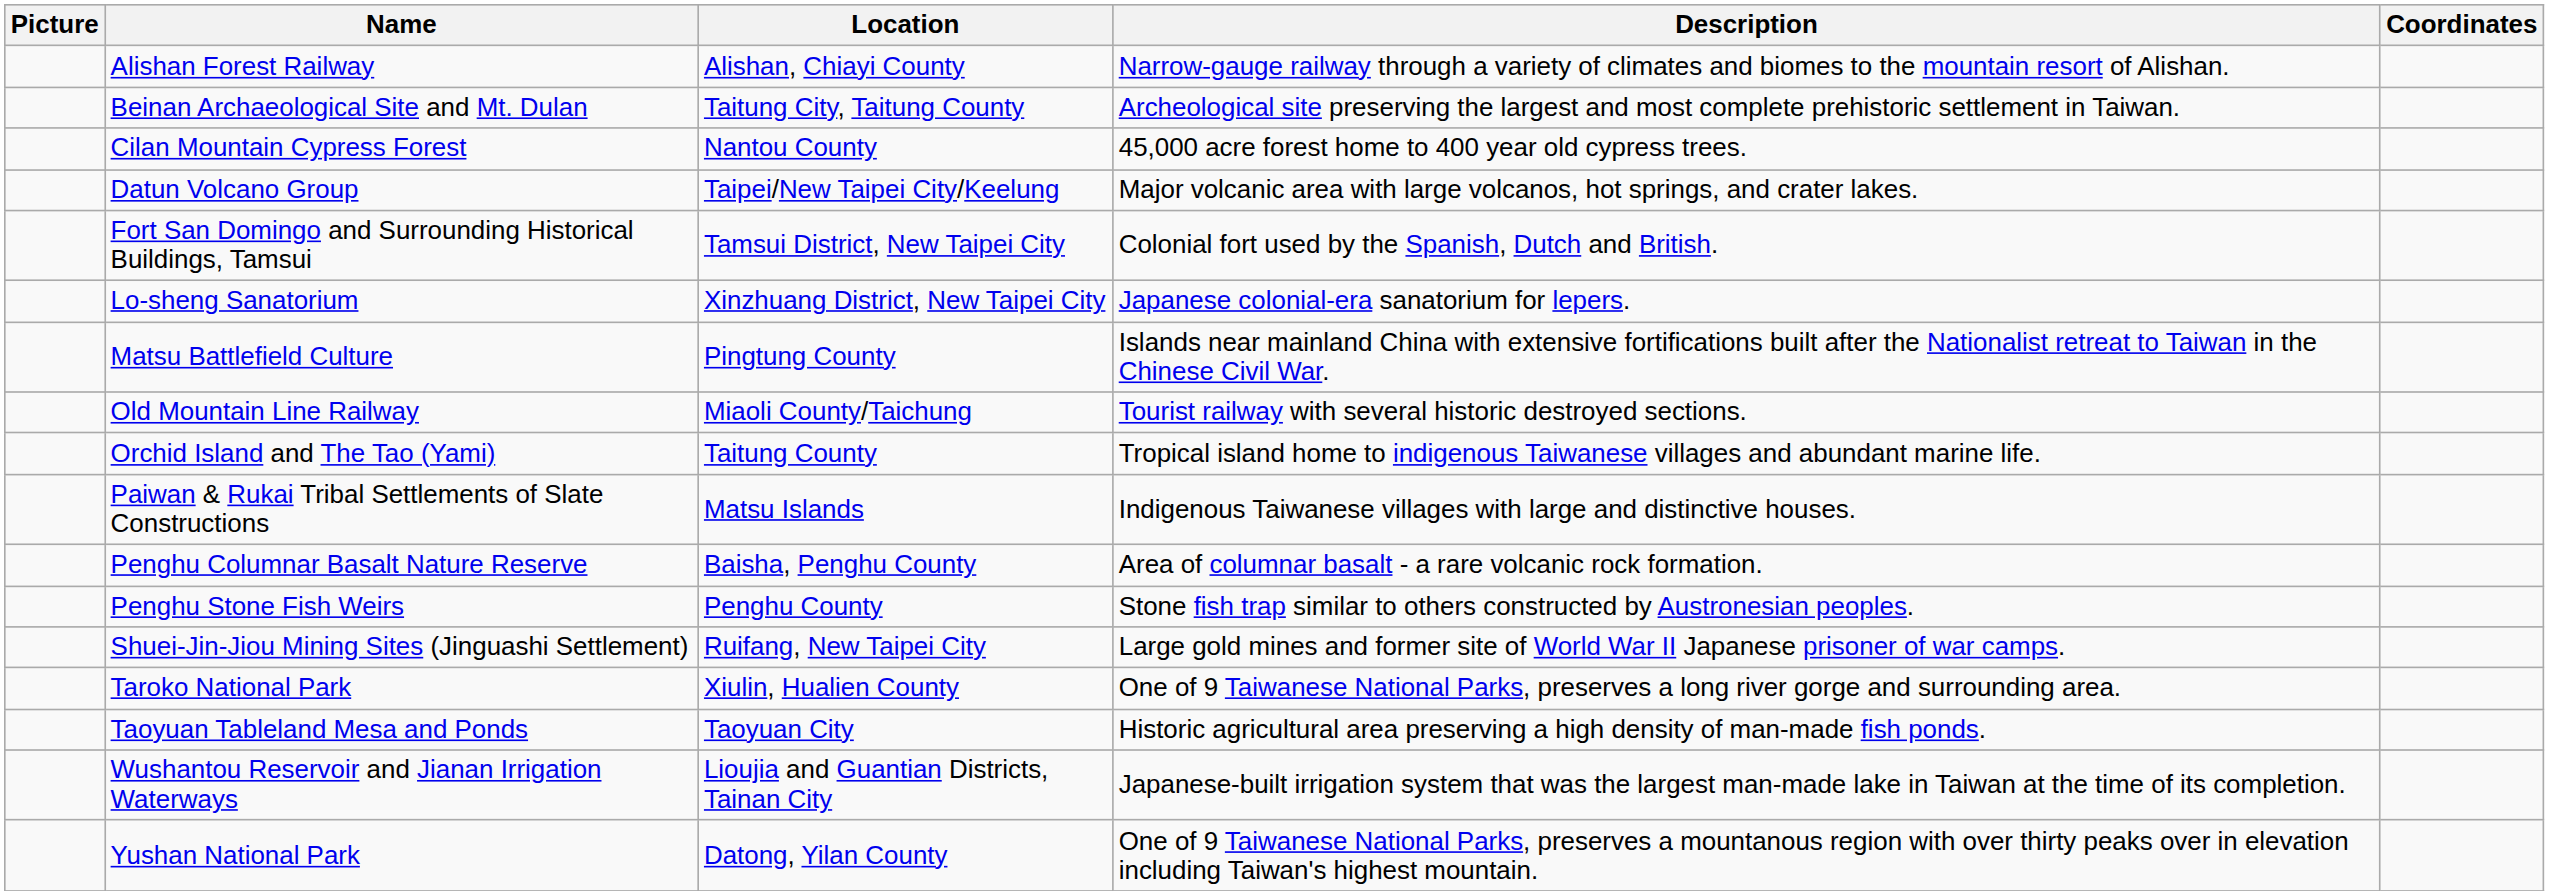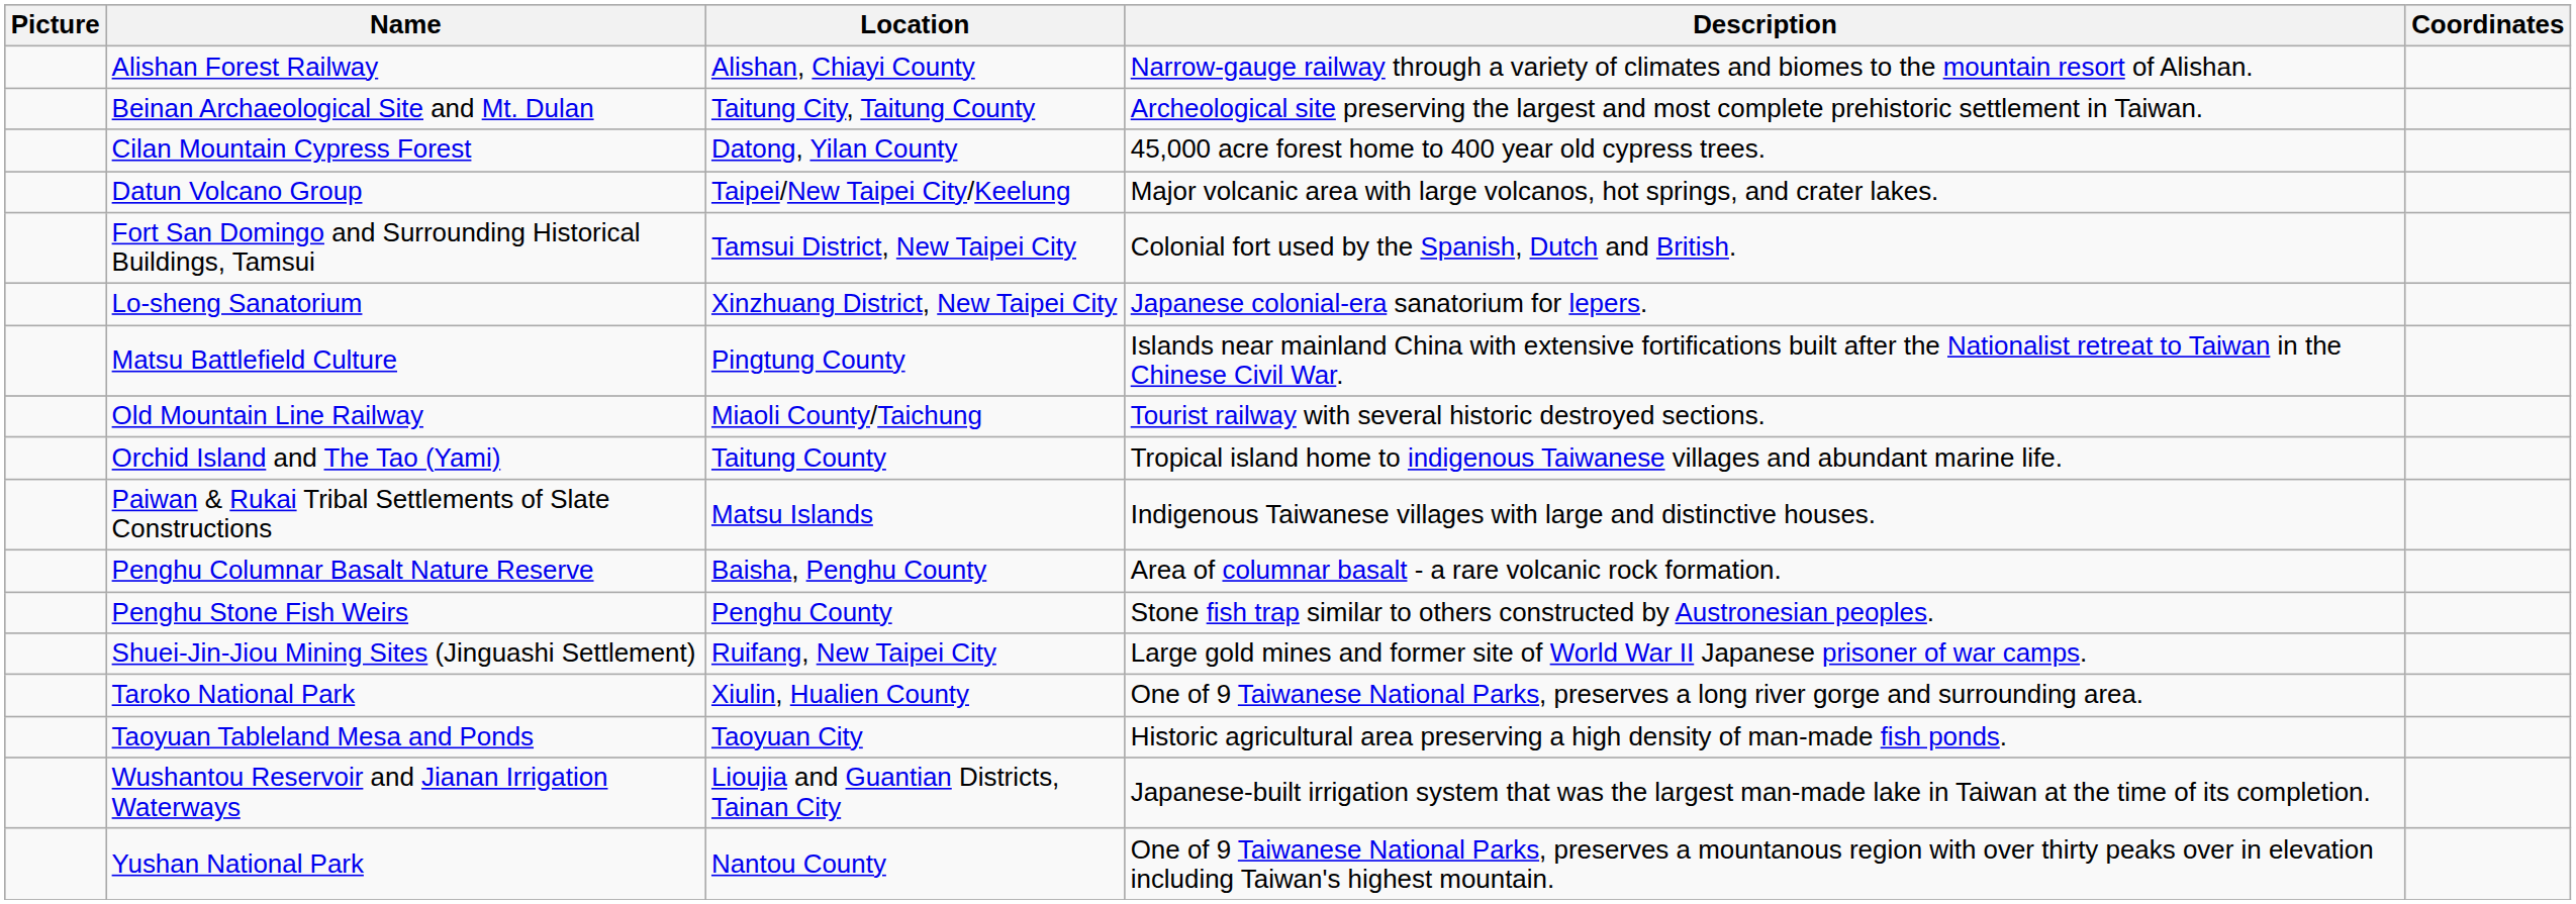 <table class="wikitable sortable">
 <tr>
 <th class="unsortable">Picture</th>
 <th>Name</th>
 <th>Location</th>
 <th>Description</th>
 <th>Coordinates</th>
 </tr>
 <tr>
 <td></td>
 <td><a href='#'>Alishan Forest Railway</a></td>
 <td><a href='#'>Alishan</a>, <a href='#'>Chiayi County</a></td>
 <td><a href='#'>Narrow-gauge railway</a> through a variety of climates and biomes to the <a href='#'>mountain resort</a> of Alishan.</td>
 <td></td>
 </tr>
 <tr>
 <td></td>
 <td><a href='#'>Beinan Archaeological Site</a> and <a href='#'>Mt. Dulan</a></td>
 <td><a href='#'>Taitung City</a>, <a href='#'>Taitung County</a></td>
 <td><a href='#'>Archeological site</a> preserving the largest and most complete prehistoric settlement in Taiwan.</td>
 <td></td>
 </tr>
 <tr>
 <td></td>
 <td><a href='#'>Cilan Mountain Cypress Forest</a></td>
-<td><a href='#'>Nantou County</a></td>
+<td><a href='#'>Datong</a>, <a href='#'>Yilan County</a></td>
 <td>45,000 acre forest home to 400 year old cypress trees.</td>
 <td></td>
 </tr>
 <tr>
 <td></td>
 <td><a href='#'>Datun Volcano Group</a></td>
 <td><a href='#'>Taipei</a>/<a href='#'>New Taipei City</a>/<a href='#'>Keelung</a></td>
 <td>Major volcanic area with large volcanos, hot springs, and crater lakes.</td>
 <td></td>
 </tr>
 <tr>
 <td></td>
 <td><a href='#'>Fort San Domingo</a> and Surrounding Historical Buildings, Tamsui</td>
 <td><a href='#'>Tamsui District</a>, <a href='#'>New Taipei City</a></td>
 <td>Colonial fort used by the <a href='#'>Spanish</a>, <a href='#'>Dutch</a> and <a href='#'>British</a>.</td>
 <td></td>
 </tr>
 <tr>
 <td></td>
 <td><a href='#'>Lo-sheng Sanatorium</a></td>
 <td><a href='#'>Xinzhuang District</a>, <a href='#'>New Taipei City</a></td>
 <td><a href='#'>Japanese colonial-era</a> sanatorium for <a href='#'>lepers</a>.</td>
 <td></td>
 </tr>
 <tr>
 <td></td>
 <td><a href='#'>Matsu Battlefield Culture</a></td>
 <td><a href='#'>Pingtung County</a></td>
 <td>Islands near mainland China with extensive fortifications built after the <a href='#'>Nationalist retreat to Taiwan</a> in the <a href='#'>Chinese Civil War</a>.</td>
 <td></td>
 </tr>
 <tr>
 <td></td>
 <td><a href='#'>Old Mountain Line Railway</a></td>
 <td><a href='#'>Miaoli County</a>/<a href='#'>Taichung</a></td>
 <td><a href='#'>Tourist railway</a> with several historic destroyed sections.</td>
 <td></td>
 </tr>
 <tr>
 <td></td>
 <td><a href='#'>Orchid Island</a> and <a href='#'>The Tao (Yami)</a></td>
 <td><a href='#'>Taitung County</a></td>
 <td>Tropical island home to <a href='#'>indigenous Taiwanese</a> villages and abundant marine life.</td>
 <td></td>
 </tr>
 <tr>
 <td></td>
 <td><a href='#'>Paiwan</a> & <a href='#'>Rukai</a> Tribal Settlements of Slate Constructions</td>
 <td><a href='#'>Matsu Islands</a></td>
 <td>Indigenous Taiwanese villages with large and distinctive houses.</td>
 <td></td>
 </tr>
 <tr>
 <td></td>
 <td><a href='#'>Penghu Columnar Basalt Nature Reserve</a></td>
 <td><a href='#'>Baisha</a>, <a href='#'>Penghu County</a></td>
 <td>Area of <a href='#'>columnar basalt</a> - a rare volcanic rock formation.</td>
 <td></td>
 </tr>
 <tr>
 <td></td>
 <td><a href='#'>Penghu Stone Fish Weirs</a></td>
 <td><a href='#'>Penghu County</a></td>
 <td>Stone <a href='#'>fish trap</a> similar to others constructed by <a href='#'>Austronesian peoples</a>.</td>
 <td></td>
 </tr>
 <tr>
 <td></td>
 <td><a href='#'>Shuei-Jin-Jiou Mining Sites</a> (Jinguashi Settlement)</td>
 <td><a href='#'>Ruifang</a>, <a href='#'>New Taipei City</a></td>
 <td>Large gold mines and former site of <a href='#'>World War II</a> Japanese <a href='#'>prisoner of war camps</a>.</td>
 <td></td>
 </tr>
 <tr>
 <td></td>
 <td><a href='#'>Taroko National Park</a></td>
 <td><a href='#'>Xiulin</a>, <a href='#'>Hualien County</a></td>
 <td>One of 9 <a href='#'>Taiwanese National Parks</a>, preserves a long river gorge and surrounding area.</td>
 <td></td>
 </tr>
 <tr>
 <td></td>
 <td><a href='#'>Taoyuan Tableland Mesa and Ponds</a></td>
 <td><a href='#'>Taoyuan City</a></td>
 <td>Historic agricultural area preserving a high density of man-made <a href='#'>fish ponds</a>.</td>
 <td></td>
 </tr>
 <tr>
 <td></td>
 <td><a href='#'>Wushantou Reservoir</a> and <a href='#'>Jianan Irrigation Waterways</a></td>
 <td><a href='#'>Lioujia</a> and <a href='#'>Guantian</a> Districts, <a href='#'>Tainan City</a></td>
 <td>Japanese-built irrigation system that was the largest man-made lake in Taiwan at the time of its completion.</td>
 <td></td>
 </tr>
 <tr>
 <td></td>
 <td><a href='#'>Yushan National Park</a></td>
-<td><a href='#'>Datong</a>, <a href='#'>Yilan County</a></td>
+<td><a href='#'>Nantou County</a></td>
 <td>One of 9 <a href='#'>Taiwanese National Parks</a>, preserves a mountanous region with over thirty peaks over  in elevation including Taiwan's highest mountain.</td>
 <td></td>
 </tr>
 </table>
